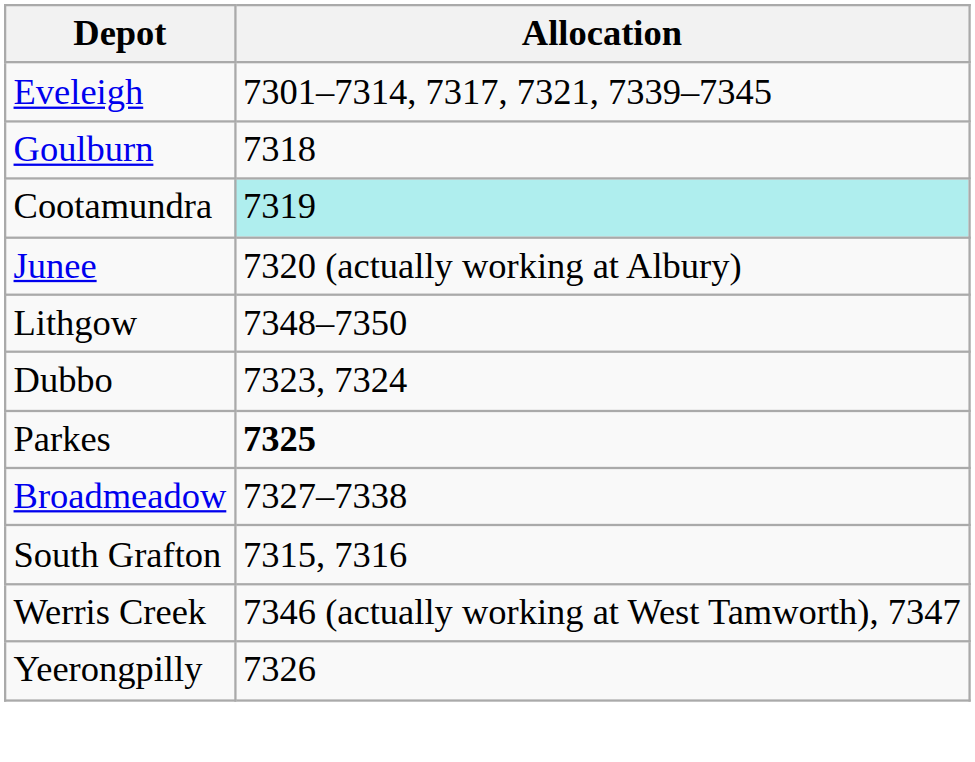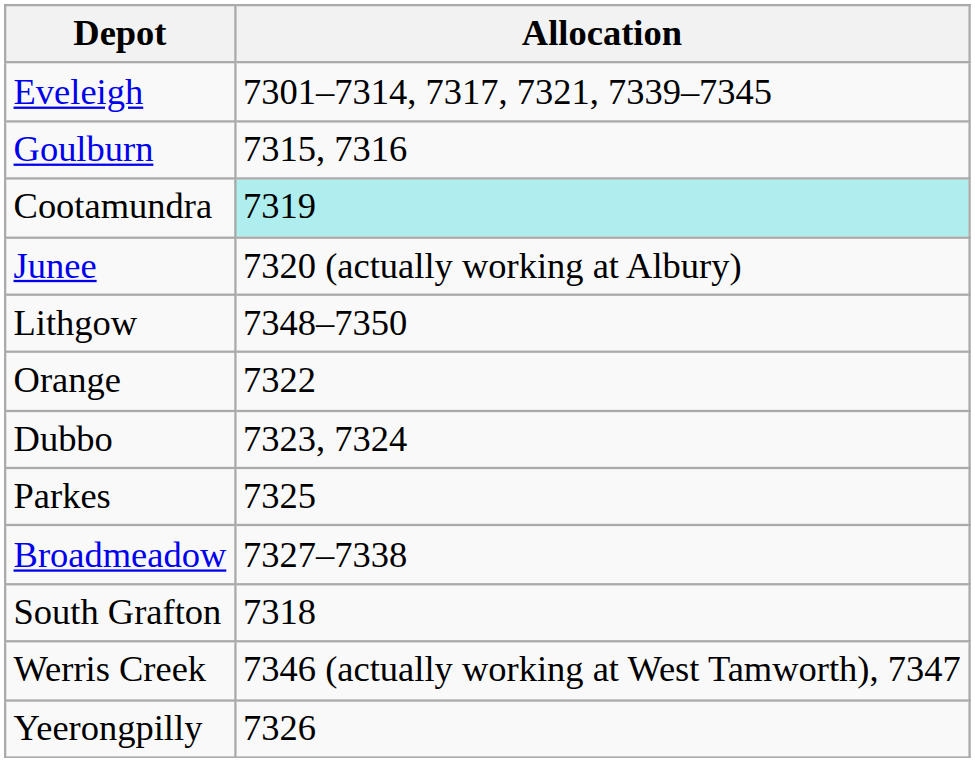 <table class=wikitable>
 <tr>
 <th>Depot</th>
 <th>Allocation</th>
 </tr>
 <tr>
 <td><a href='#'>Eveleigh</a></td>
 <td>7301–7314, 7317, 7321, 7339–7345</td>
 </tr>
 <tr>
 <td><a href='#'>Goulburn</a></td>
-<td>7318</td>
+<td>7315, 7316</td>
 </tr>
 <tr>
 <td>Cootamundra</td>
 <td style="background: paleturquoise;">7319</td>
 </tr>
 <tr>
 <td><a href='#'>Junee</a></td>
 <td>7320 (actually working at Albury)</td>
 </tr>
 <tr>
 <td>Lithgow</td>
 <td>7348–7350</td>
 </tr>
 <tr>
+<td>Orange</td>
+<td>7322</td>
+</tr>
+<tr>
 <td>Dubbo</td>
 <td>7323, 7324</td>
 </tr>
 <tr>
 <td>Parkes</td>
-<td><strong>7325</strong></td>
+<td>7325</td>
 </tr>
 <tr>
 <td><a href='#'>Broadmeadow</a></td>
 <td>7327–7338</td>
 </tr>
 <tr>
 <td>South Grafton</td>
-<td>7315, 7316</td>
+<td>7318</td>
 </tr>
 <tr>
 <td>Werris Creek</td>
 <td>7346 (actually working at West Tamworth), 7347</td>
 </tr>
 <tr>
 <td>Yeerongpilly</td>
 <td>7326</td>
 </tr>
 </table>
